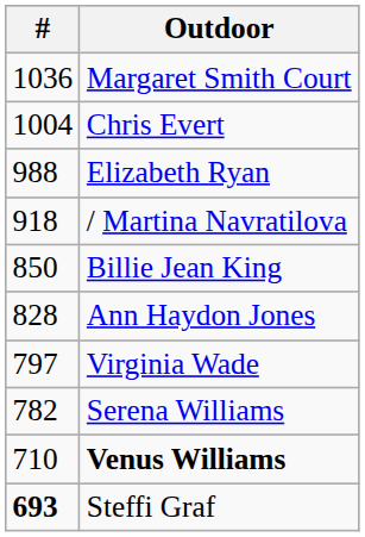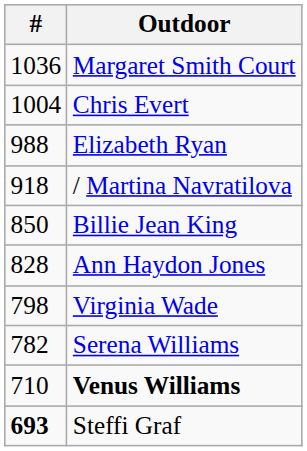 <table class=wikitable>
 <tr>
 <th>#</th>
 <th>Outdoor</th>
 </tr>
 <tr>
 <td>1036</td>
 <td> <a href='#'>Margaret Smith Court</a></td>
 </tr>
 <tr>
 <td>1004</td>
 <td> <a href='#'>Chris Evert</a></td>
 </tr>
 <tr>
 <td>988</td>
 <td> <a href='#'>Elizabeth Ryan</a></td>
 </tr>
 <tr>
 <td>918</td>
 <td>/ <a href='#'>Martina Navratilova</a></td>
 </tr>
 <tr>
 <td>850</td>
 <td> <a href='#'>Billie Jean King</a></td>
 </tr>
 <tr>
 <td>828</td>
 <td> <a href='#'>Ann Haydon Jones</a></td>
 </tr>
 <tr>
-<td>797</td>
+<td>798</td>
 <td> <a href='#'>Virginia Wade</a></td>
 </tr>
 <tr>
 <td>782</td>
 <td> <a href='#'>Serena Williams</a></td>
 </tr>
 <tr>
 <td>710</td>
 <td> <strong>Venus Williams</strong></td>
 </tr>
 <tr>
 <td><strong>693</strong></td>
 <td> Steffi Graf</td>
 </tr>
 </table>
